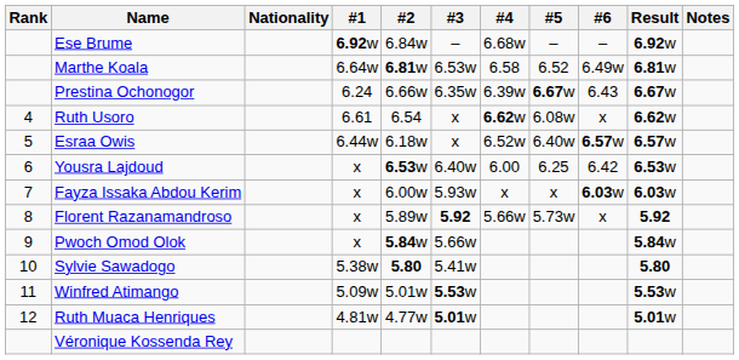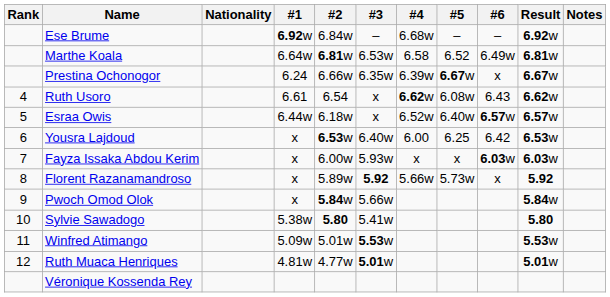 <table class="wikitable sortable" style="text-align:center">
 <tr>
 <th>Rank</th>
 <th>Name</th>
 <th>Nationality</th>
 <th>#1</th>
 <th>#2</th>
 <th>#3</th>
 <th>#4</th>
 <th>#5</th>
 <th>#6</th>
 <th>Result</th>
 <th>Notes</th>
 </tr>
 <tr>
 <td></td>
 <td align=left><a href='#'>Ese Brume</a></td>
 <td align=left></td>
 <td><strong>6.92</strong>w</td>
 <td>6.84w</td>
 <td>–</td>
 <td>6.68w</td>
 <td>–</td>
 <td>–</td>
 <td><strong>6.92</strong>w</td>
 <td></td>
 </tr>
 <tr>
 <td></td>
 <td align=left><a href='#'>Marthe Koala</a></td>
 <td align=left></td>
 <td>6.64w</td>
 <td><strong>6.81</strong>w</td>
 <td>6.53w</td>
 <td>6.58</td>
 <td>6.52</td>
 <td>6.49w</td>
 <td><strong>6.81</strong>w</td>
 <td></td>
 </tr>
 <tr>
 <td></td>
 <td align=left><a href='#'>Prestina Ochonogor</a></td>
 <td align=left></td>
 <td>6.24</td>
 <td>6.66w</td>
 <td>6.35w</td>
 <td>6.39w</td>
 <td><strong>6.67</strong>w</td>
-<td>6.43</td>
+<td>x</td>
 <td><strong>6.67</strong>w</td>
 <td></td>
 </tr>
 <tr>
 <td>4</td>
 <td align=left><a href='#'>Ruth Usoro</a></td>
 <td align=left></td>
 <td>6.61</td>
 <td>6.54</td>
 <td>x</td>
 <td><strong>6.62</strong>w</td>
 <td>6.08w</td>
-<td>x</td>
+<td>6.43</td>
 <td><strong>6.62</strong>w</td>
 <td></td>
 </tr>
 <tr>
 <td>5</td>
 <td align=left><a href='#'>Esraa Owis</a></td>
 <td align=left></td>
 <td>6.44w</td>
 <td>6.18w</td>
 <td>x</td>
 <td>6.52w</td>
 <td>6.40w</td>
 <td><strong>6.57</strong>w</td>
 <td><strong>6.57</strong>w</td>
 <td></td>
 </tr>
 <tr>
 <td>6</td>
 <td align=left><a href='#'>Yousra Lajdoud</a></td>
 <td align=left></td>
 <td>x</td>
 <td><strong>6.53</strong>w</td>
 <td>6.40w</td>
 <td>6.00</td>
 <td>6.25</td>
 <td>6.42</td>
 <td><strong>6.53</strong>w</td>
 <td></td>
 </tr>
 <tr>
 <td>7</td>
 <td align=left><a href='#'>Fayza Issaka Abdou Kerim</a></td>
 <td align=left></td>
 <td>x</td>
 <td>6.00w</td>
 <td>5.93w</td>
 <td>x</td>
 <td>x</td>
 <td><strong>6.03</strong>w</td>
 <td><strong>6.03</strong>w</td>
 <td></td>
 </tr>
 <tr>
 <td>8</td>
 <td align=left><a href='#'>Florent Razanamandroso</a></td>
 <td align=left></td>
 <td>x</td>
 <td>5.89w</td>
 <td><strong>5.92</strong></td>
 <td>5.66w</td>
 <td>5.73w</td>
 <td>x</td>
 <td><strong>5.92</strong></td>
 <td></td>
 </tr>
 <tr>
 <td>9</td>
 <td align=left><a href='#'>Pwoch Omod Olok</a></td>
 <td align=left></td>
 <td>x</td>
 <td><strong>5.84</strong>w</td>
 <td>5.66w</td>
 <td></td>
 <td></td>
 <td></td>
 <td><strong>5.84</strong>w</td>
 <td></td>
 </tr>
 <tr>
 <td>10</td>
 <td align=left><a href='#'>Sylvie Sawadogo</a></td>
 <td align=left></td>
 <td>5.38w</td>
 <td><strong>5.80</strong></td>
 <td>5.41w</td>
 <td></td>
 <td></td>
 <td></td>
 <td><strong>5.80</strong></td>
 <td></td>
 </tr>
 <tr>
 <td>11</td>
 <td align=left><a href='#'>Winfred Atimango</a></td>
 <td align=left></td>
 <td>5.09w</td>
 <td>5.01w</td>
 <td><strong>5.53</strong>w</td>
 <td></td>
 <td></td>
 <td></td>
 <td><strong>5.53</strong>w</td>
 <td></td>
 </tr>
 <tr>
 <td>12</td>
 <td align=left><a href='#'>Ruth Muaca Henriques</a></td>
 <td align=left></td>
 <td>4.81w</td>
 <td>4.77w</td>
 <td><strong>5.01</strong>w</td>
 <td></td>
 <td></td>
 <td></td>
 <td><strong>5.01</strong>w</td>
 <td></td>
 </tr>
 <tr>
 <td></td>
 <td align=left><a href='#'>Véronique Kossenda Rey</a></td>
 <td align=left></td>
 <td></td>
 <td></td>
 <td></td>
 <td></td>
 <td></td>
 <td></td>
 <td><strong></strong></td>
 <td></td>
 </tr>
 </table>
